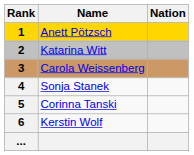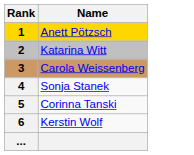 <table class="wikitable">
 <tr>
 <th>Rank</th>
 <th>Name</th>
-<th>Nation</th>
 </tr>
 <tr bgcolor="gold">
 <td align="center"><strong>1</strong></td>
 <td><a href='#'>Anett Pötzsch</a></td>
-<td></td>
 </tr>
 <tr bgcolor="silver">
 <td align="center"><strong>2</strong></td>
 <td><a href='#'>Katarina Witt</a></td>
-<td></td>
 </tr>
 <tr bgcolor="cc9966">
 <td align="center"><strong>3</strong></td>
 <td><a href='#'>Carola Weissenberg</a></td>
-<td></td>
 </tr>
 <tr>
 <th>4</th>
 <td><a href='#'>Sonja Stanek</a></td>
-<td></td>
 </tr>
 <tr>
 <th>5</th>
 <td><a href='#'>Corinna Tanski</a></td>
-<td></td>
 </tr>
 <tr>
 <th>6</th>
 <td><a href='#'>Kerstin Wolf</a></td>
-<td></td>
 </tr>
 <tr>
 <th>...</th>
 <th></th>
-<th></th>
 </tr>
 </table>
